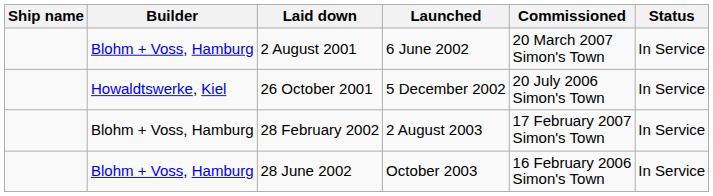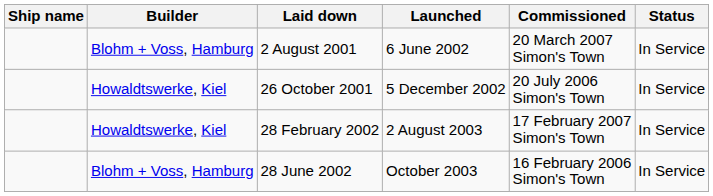 <table class="wikitable">
 <tr>
 <th>Ship name</th>
 <th>Builder</th>
 <th>Laid down</th>
 <th>Launched</th>
 <th>Commissioned</th>
 <th>Status</th>
 </tr>
 <tr>
 <td></td>
 <td><a href='#'>Blohm + Voss</a>, <a href='#'>Hamburg</a></td>
 <td>2 August 2001</td>
 <td>6 June 2002</td>
 <td>20 March 2007<br>Simon's Town</td>
 <td>In Service</td>
 </tr>
 <tr>
 <td></td>
 <td><a href='#'>Howaldtswerke</a>, <a href='#'>Kiel</a></td>
 <td>26 October 2001</td>
 <td>5 December 2002</td>
 <td>20 July 2006<br>Simon's Town</td>
 <td>In Service</td>
 </tr>
 <tr>
 <td></td>
-<td>Blohm + Voss, Hamburg</td>
+<td><a href='#'>Howaldtswerke</a>, <a href='#'>Kiel</a></td>
 <td>28 February 2002</td>
 <td>2 August 2003</td>
 <td>17 February 2007<br>Simon's Town</td>
 <td>In Service</td>
 </tr>
 <tr>
 <td></td>
 <td><a href='#'>Blohm + Voss</a>, <a href='#'>Hamburg</a></td>
 <td>28 June 2002</td>
 <td>October 2003</td>
 <td>16 February 2006<br>Simon's Town</td>
 <td>In Service</td>
 </tr>
 </table>
